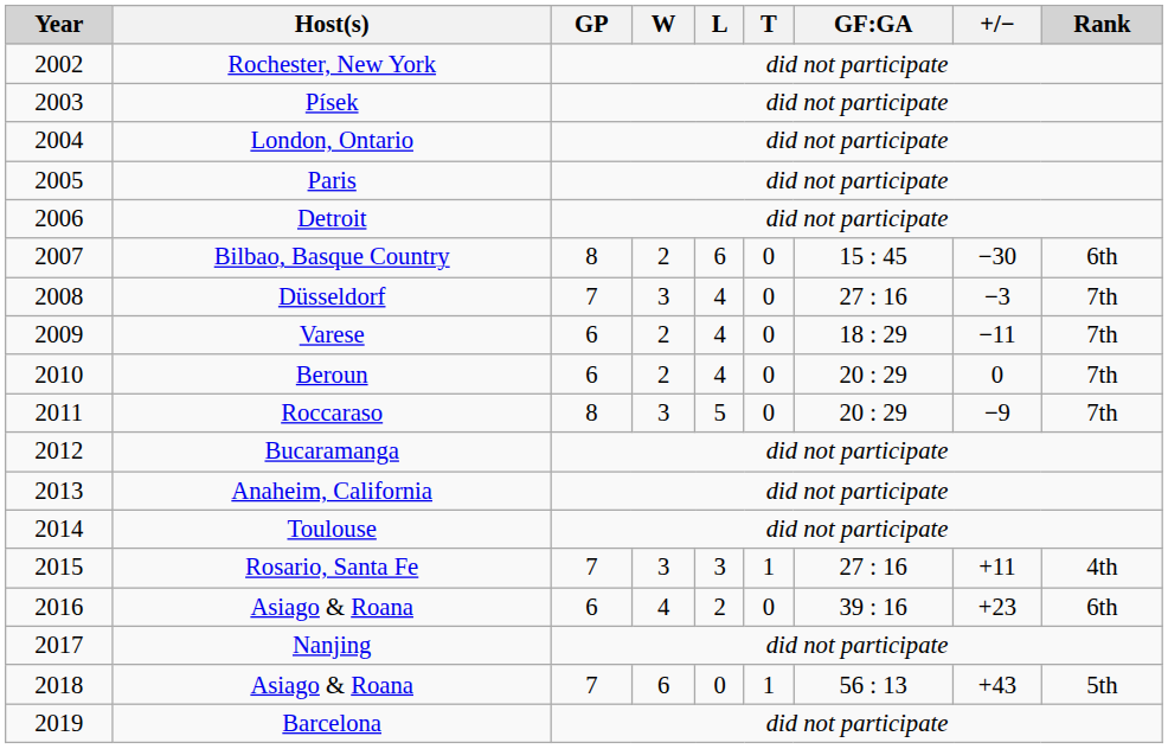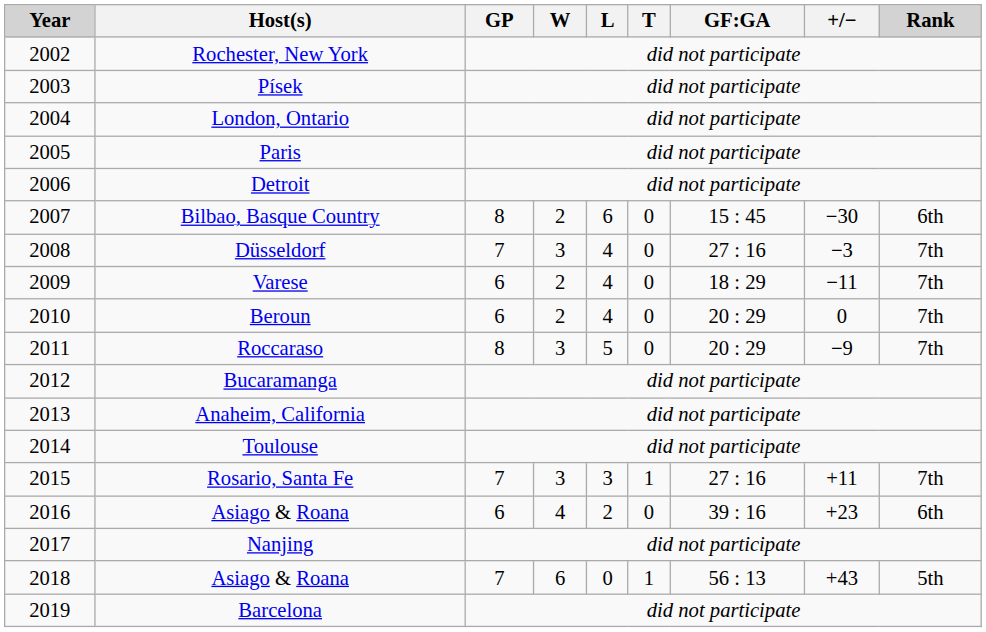 <table class="wikitable" width=60% style="text-align:center;">
 <tr>
 <th style="background:lightgrey;">Year</th>
 <th>Host(s)</th>
 <th>GP</th>
 <th>W</th>
 <th>L</th>
 <th>T</th>
 <th>GF:GA</th>
 <th>+/−</th>
 <th ! style="background:lightgrey;">Rank</th>
 </tr>
 <tr>
 <td>2002</td>
 <td> <a href='#'>Rochester, New York</a></td>
 <td colspan="7"><em>did not participate</em></td>
 </tr>
 <tr>
 <td>2003</td>
 <td> <a href='#'>Písek</a></td>
 <td colspan="7"><em>did not participate</em></td>
 </tr>
 <tr>
 <td>2004</td>
 <td> <a href='#'>London, Ontario</a></td>
 <td colspan="7"><em>did not participate</em></td>
 </tr>
 <tr>
 <td>2005</td>
 <td> <a href='#'>Paris</a></td>
 <td colspan="7"><em>did not participate</em></td>
 </tr>
 <tr>
 <td>2006</td>
 <td> <a href='#'>Detroit</a></td>
 <td colspan="7"><em>did not participate</em></td>
 </tr>
 <tr>
 <td>2007</td>
 <td> <a href='#'>Bilbao, Basque Country</a></td>
 <td>8</td>
 <td>2</td>
 <td>6</td>
 <td>0</td>
 <td>15 : 45</td>
 <td>−30</td>
 <td>6th</td>
 </tr>
 <tr>
 <td>2008</td>
 <td> <a href='#'>Düsseldorf</a></td>
 <td>7</td>
 <td>3</td>
 <td>4</td>
 <td>0</td>
 <td>27 : 16</td>
 <td>−3</td>
 <td>7th</td>
 </tr>
 <tr>
 <td>2009</td>
 <td> <a href='#'>Varese</a></td>
 <td>6</td>
 <td>2</td>
 <td>4</td>
 <td>0</td>
 <td>18 : 29</td>
 <td>−11</td>
 <td>7th</td>
 </tr>
 <tr>
 <td>2010</td>
 <td> <a href='#'>Beroun</a></td>
 <td>6</td>
 <td>2</td>
 <td>4</td>
 <td>0</td>
 <td>20 : 29</td>
 <td>0</td>
 <td>7th</td>
 </tr>
 <tr>
 <td>2011</td>
 <td> <a href='#'>Roccaraso</a></td>
 <td>8</td>
 <td>3</td>
 <td>5</td>
 <td>0</td>
 <td>20 : 29</td>
 <td>−9</td>
 <td>7th</td>
 </tr>
 <tr>
 <td>2012</td>
 <td> <a href='#'>Bucaramanga</a></td>
 <td colspan="7"><em>did not participate</em></td>
 </tr>
 <tr>
 <td>2013</td>
 <td> <a href='#'>Anaheim, California</a></td>
 <td colspan="7"><em>did not participate</em></td>
 </tr>
 <tr>
 <td>2014</td>
 <td> <a href='#'>Toulouse</a></td>
 <td colspan="7"><em>did not participate</em></td>
 </tr>
 <tr>
 <td>2015</td>
 <td> <a href='#'>Rosario, Santa Fe</a></td>
 <td>7</td>
 <td>3</td>
 <td>3</td>
 <td>1</td>
 <td>27 : 16</td>
 <td>+11</td>
-<td>4th</td>
+<td>7th</td>
 </tr>
 <tr>
 <td>2016</td>
 <td> <a href='#'>Asiago</a> & <a href='#'>Roana</a></td>
 <td>6</td>
 <td>4</td>
 <td>2</td>
 <td>0</td>
 <td>39 : 16</td>
 <td>+23</td>
 <td>6th</td>
 </tr>
 <tr>
 <td>2017</td>
 <td> <a href='#'>Nanjing</a></td>
 <td colspan="7"><em>did not participate</em></td>
 </tr>
 <tr>
 <td>2018</td>
 <td> <a href='#'>Asiago</a> & <a href='#'>Roana</a></td>
 <td>7</td>
 <td>6</td>
 <td>0</td>
 <td>1</td>
 <td>56 : 13</td>
 <td>+43</td>
 <td>5th</td>
 </tr>
 <tr>
 <td>2019</td>
 <td> <a href='#'>Barcelona</a></td>
 <td colspan="7"><em>did not participate</em></td>
 </tr>
 </table>
